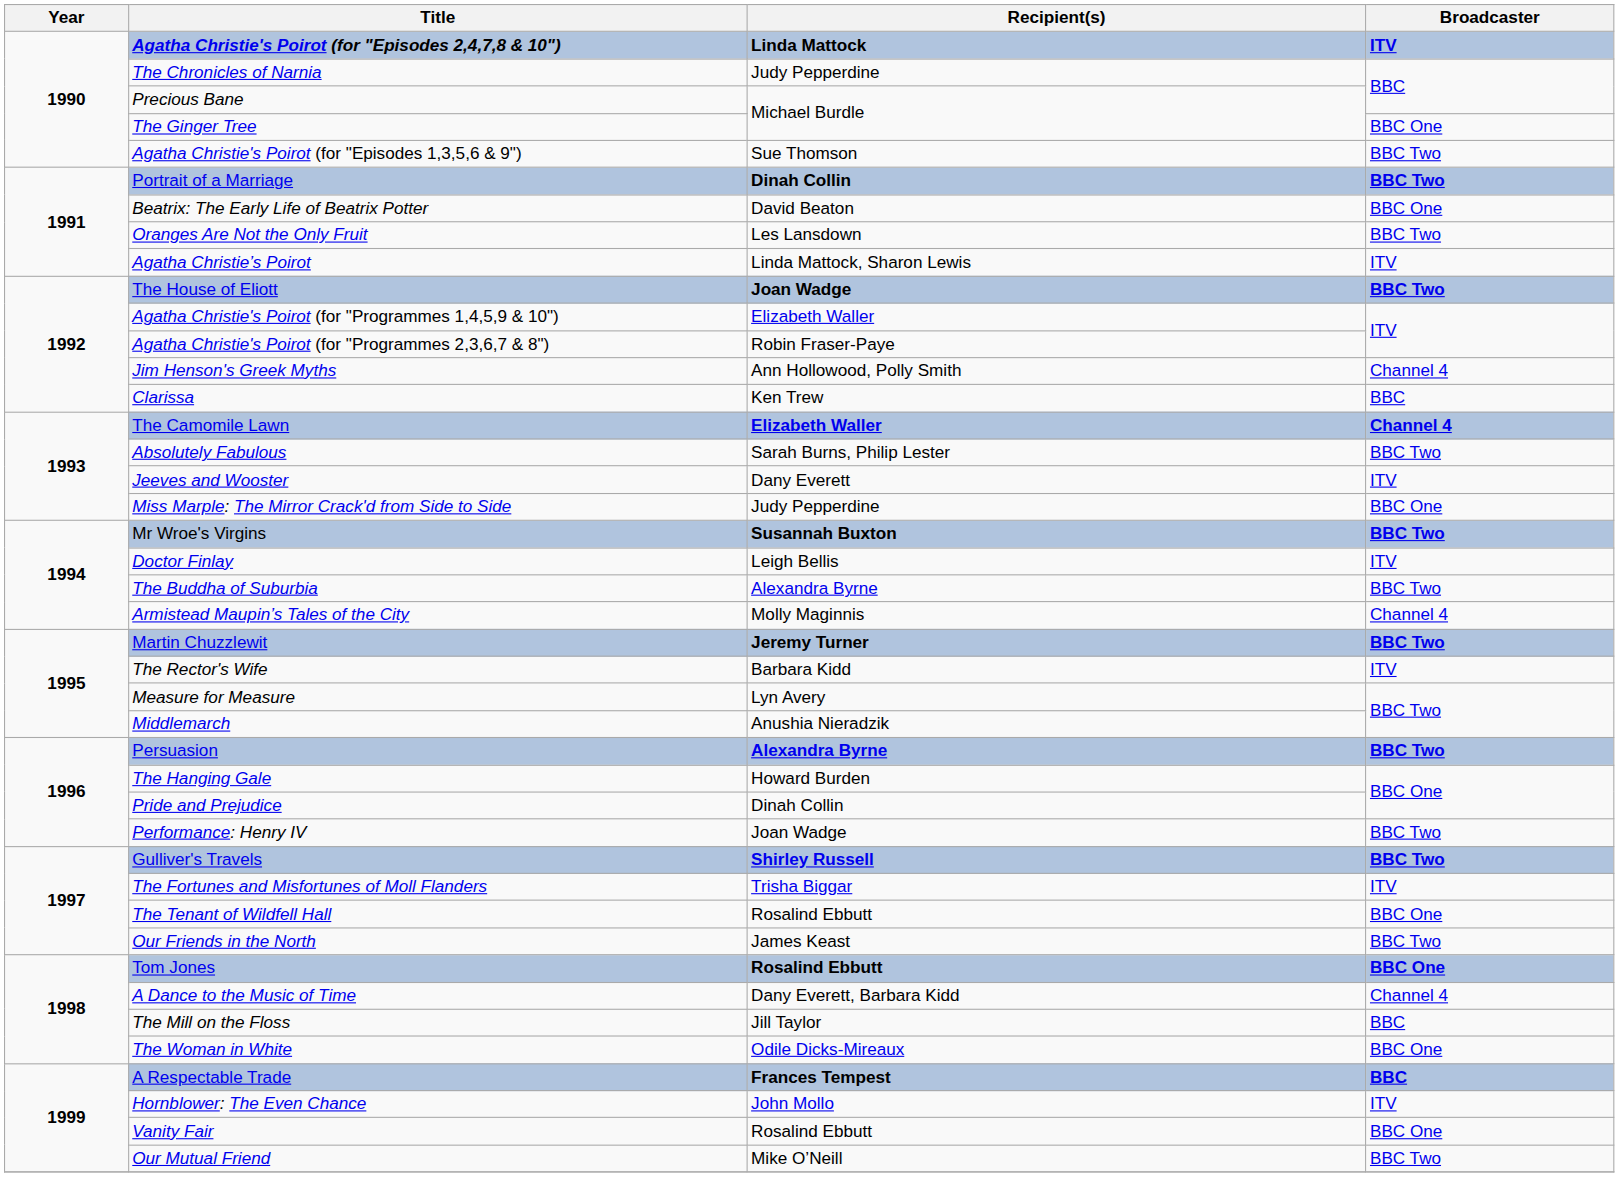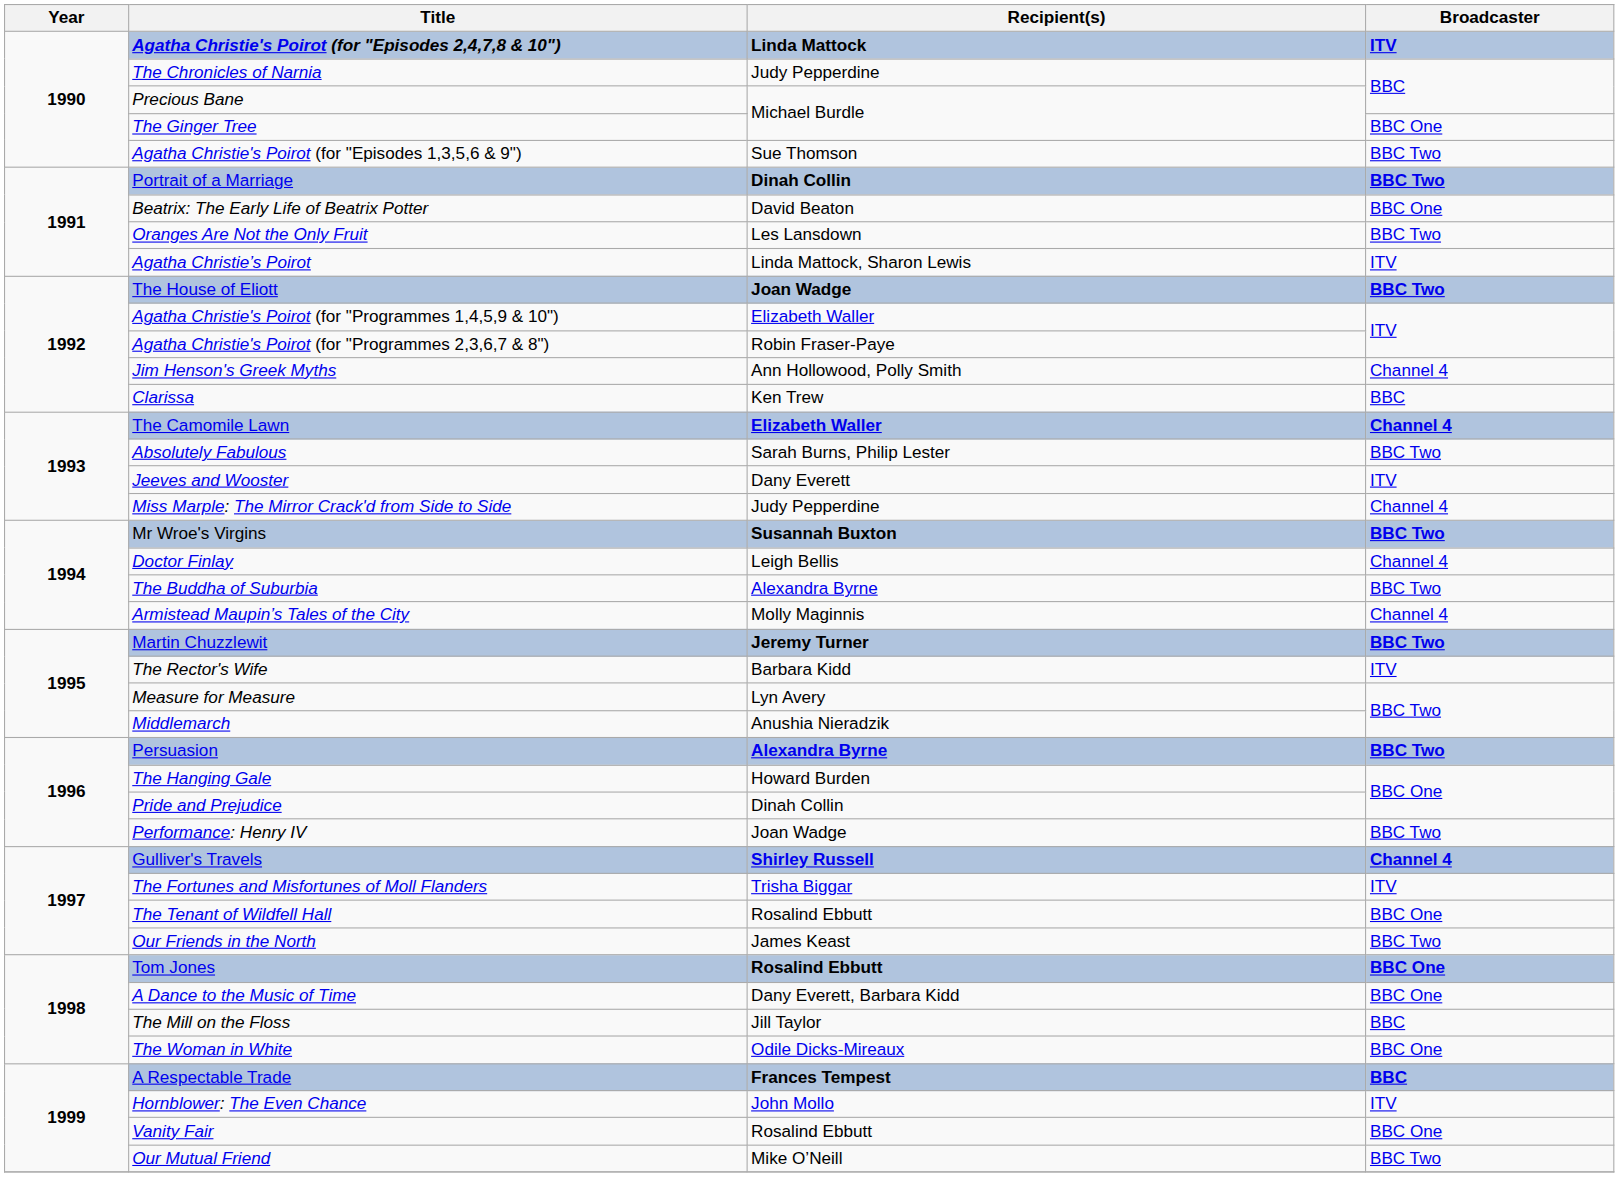 <table class="wikitable" width="95%">
 <tr>
 <th width=5%>Year</th>
 <th width=25%>Title</th>
 <th width=25%><strong>Recipient(s)</strong></th>
 <th width=10%><strong>Broadcaster</strong></th>
 </tr>
 <tr>
 <td rowspan="5" style="text-align:center;"><strong>1990</strong></td>
 <td style="background:#B0C4DE;"><strong><em><a href='#'>Agatha Christie's Poirot</a><strong> (for "Episodes 2,4,7,8 & 10")</strong></td>
 <td style="background:#B0C4DE;"><strong>Linda Mattock</strong></td>
 <td style="background:#B0C4DE;"><strong><a href='#'>ITV</a></strong></td>
 </tr>
 <tr>
 <td><em><a href='#'>The Chronicles of Narnia</a></em></td>
 <td>Judy Pepperdine</td>
 <td rowspan="2"><a href='#'>BBC</a></td>
 </tr>
 <tr>
 <td><em>Precious Bane</em></td>
 <td rowspan="2">Michael Burdle</td>
 </tr>
 <tr>
 <td><em><a href='#'>The Ginger Tree</a></em></td>
 <td><a href='#'>BBC One</a></td>
 </tr>
 <tr>
 <td><em><a href='#'>Agatha Christie's Poirot</a></em> (for "Episodes 1,3,5,6 & 9")</td>
 <td>Sue Thomson</td>
 <td><a href='#'>BBC Two</a></td>
 </tr>
 <tr>
 <td rowspan="4" style="text-align:center;"><strong>1991</strong></td>
 <td style="background:#B0C4DE;"></em></strong><a href='#'>Portrait of a Marriage</a><strong><em></td>
 <td style="background:#B0C4DE;"><strong>Dinah Collin</strong></td>
 <td style="background:#B0C4DE;"><strong><a href='#'>BBC Two</a></strong></td>
 </tr>
 <tr>
 <td><em>Beatrix: The Early Life of Beatrix Potter</em></td>
 <td>David Beaton</td>
 <td><a href='#'>BBC One</a></td>
 </tr>
 <tr>
 <td><em><a href='#'>Oranges Are Not the Only Fruit</a></em></td>
 <td>Les Lansdown</td>
 <td><a href='#'>BBC Two</a></td>
 </tr>
 <tr>
 <td><em><a href='#'>Agatha Christie’s Poirot</a></em></td>
 <td>Linda Mattock, Sharon Lewis</td>
 <td><a href='#'>ITV</a></td>
 </tr>
 <tr>
 <td rowspan="5" style="text-align:center;"><strong>1992</strong></td>
 <td style="background:#B0C4DE;"></em></strong><a href='#'>The House of Eliott</a><strong><em></td>
 <td style="background:#B0C4DE;"><strong>Joan Wadge</strong></td>
 <td style="background:#B0C4DE;"><strong><a href='#'>BBC Two</a></strong></td>
 </tr>
 <tr>
 <td><em><a href='#'>Agatha Christie's Poirot</a></em> (for "Programmes 1,4,5,9 & 10")</td>
 <td><a href='#'>Elizabeth Waller</a></td>
 <td rowspan="2"><a href='#'>ITV</a></td>
 </tr>
 <tr>
 <td><em><a href='#'>Agatha Christie's Poirot</a></em> (for "Programmes 2,3,6,7 & 8")</td>
 <td>Robin Fraser-Paye</td>
 </tr>
 <tr>
 <td><em><a href='#'>Jim Henson's Greek Myths</a></em></td>
 <td>Ann Hollowood, Polly Smith</td>
 <td><a href='#'>Channel 4</a></td>
 </tr>
 <tr>
 <td><em><a href='#'>Clarissa</a></em></td>
 <td>Ken Trew</td>
 <td><a href='#'>BBC</a></td>
 </tr>
 <tr>
 <td rowspan="4" style="text-align:center;"><strong>1993</strong></td>
 <td style="background:#B0C4DE;"></em></strong><a href='#'>The Camomile Lawn</a><strong><em></td>
 <td style="background:#B0C4DE;"><strong><a href='#'>Elizabeth Waller</a></strong></td>
 <td style="background:#B0C4DE;"><strong><a href='#'>Channel 4</a></strong></td>
 </tr>
 <tr>
 <td><em><a href='#'>Absolutely Fabulous</a></em></td>
 <td>Sarah Burns, Philip Lester</td>
 <td><a href='#'>BBC Two</a></td>
 </tr>
 <tr>
 <td><em><a href='#'>Jeeves and Wooster</a></em></td>
 <td>Dany Everett</td>
 <td><a href='#'>ITV</a></td>
 </tr>
 <tr>
 <td><em><a href='#'>Miss Marple</a>: <a href='#'>The Mirror Crack'd from Side to Side</a></em></td>
 <td>Judy Pepperdine</td>
-<td><a href='#'>BBC One</a></td>
+<td><a href='#'>Channel 4</a></td>
 </tr>
 <tr>
 <td rowspan="4" style="text-align:center;"><strong>1994</strong></td>
 <td style="background:#B0C4DE;"></em></strong>Mr Wroe's Virgins<strong><em></td>
 <td style="background:#B0C4DE;"><strong>Susannah Buxton</strong></td>
 <td style="background:#B0C4DE;"><strong><a href='#'>BBC Two</a></strong></td>
 </tr>
 <tr>
 <td><em><a href='#'>Doctor Finlay</a></em></td>
 <td>Leigh Bellis</td>
-<td><a href='#'>ITV</a></td>
+<td><a href='#'>Channel 4</a></td>
 </tr>
 <tr>
 <td><em><a href='#'>The Buddha of Suburbia</a></em></td>
 <td><a href='#'>Alexandra Byrne</a></td>
 <td><a href='#'>BBC Two</a></td>
 </tr>
 <tr>
 <td><em><a href='#'>Armistead Maupin’s Tales of the City</a></em></td>
 <td>Molly Maginnis</td>
 <td><a href='#'>Channel 4</a></td>
 </tr>
 <tr>
 <td rowspan="4" style="text-align:center;"><strong>1995</strong></td>
 <td style="background:#B0C4DE;"></em></strong><a href='#'>Martin Chuzzlewit</a><strong><em></td>
 <td style="background:#B0C4DE;"><strong>Jeremy Turner</strong></td>
 <td style="background:#B0C4DE;"><strong><a href='#'>BBC Two</a></strong></td>
 </tr>
 <tr>
 <td><em>The Rector's Wife</em></td>
 <td>Barbara Kidd</td>
 <td><a href='#'>ITV</a></td>
 </tr>
 <tr>
 <td><em>Measure for Measure</em></td>
 <td>Lyn Avery</td>
 <td rowspan="2"><a href='#'>BBC Two</a></td>
 </tr>
 <tr>
 <td><em><a href='#'>Middlemarch</a></em></td>
 <td>Anushia Nieradzik</td>
 </tr>
 <tr>
 <td rowspan="4" style="text-align:center;"><strong>1996</strong></td>
 <td style="background:#B0C4DE;"></em></strong><a href='#'>Persuasion</a><strong><em></td>
 <td style="background:#B0C4DE;"><strong><a href='#'>Alexandra Byrne</a></strong></td>
 <td style="background:#B0C4DE;"><strong><a href='#'>BBC Two</a></strong></td>
 </tr>
 <tr>
 <td><em><a href='#'>The Hanging Gale</a></em></td>
 <td>Howard Burden</td>
 <td rowspan="2"><a href='#'>BBC One</a></td>
 </tr>
 <tr>
 <td><em><a href='#'>Pride and Prejudice</a></em></td>
 <td>Dinah Collin</td>
 </tr>
 <tr>
 <td><em><a href='#'>Performance</a>: Henry IV</em></td>
 <td>Joan Wadge</td>
 <td><a href='#'>BBC Two</a></td>
 </tr>
 <tr>
 <td rowspan="4" style="text-align:center;"><strong>1997</strong></td>
 <td style="background:#B0C4DE;"></em></strong><a href='#'>Gulliver's Travels</a><strong><em></td>
 <td style="background:#B0C4DE;"><strong><a href='#'>Shirley Russell</a></strong></td>
-<td style="background:#B0C4DE;"><strong><a href='#'>BBC Two</a></strong></td>
+<td style="background:#B0C4DE;"><strong><a href='#'>Channel 4</a></strong></td>
 </tr>
 <tr>
 <td><em><a href='#'>The Fortunes and Misfortunes of Moll Flanders</a></em></td>
 <td><a href='#'>Trisha Biggar</a></td>
 <td><a href='#'>ITV</a></td>
 </tr>
 <tr>
 <td><em><a href='#'>The Tenant of Wildfell Hall</a></em></td>
 <td>Rosalind Ebbutt</td>
 <td><a href='#'>BBC One</a></td>
 </tr>
 <tr>
 <td><em><a href='#'>Our Friends in the North</a></em></td>
 <td>James Keast</td>
 <td><a href='#'>BBC Two</a></td>
 </tr>
 <tr>
 <td rowspan="4" style="text-align:center;"><strong>1998</strong></td>
 <td style="background:#B0C4DE;"></em></strong><a href='#'>Tom Jones</a><strong><em></td>
 <td style="background:#B0C4DE;"><strong>Rosalind Ebbutt</strong></td>
 <td style="background:#B0C4DE;"><strong><a href='#'>BBC One</a></strong></td>
 </tr>
 <tr>
 <td><em><a href='#'>A Dance to the Music of Time</a></em></td>
 <td>Dany Everett, Barbara Kidd</td>
-<td><a href='#'>Channel 4</a></td>
+<td><a href='#'>BBC One</a></td>
 </tr>
 <tr>
 <td><em>The Mill on the Floss</em></td>
 <td>Jill Taylor</td>
 <td><a href='#'>BBC</a></td>
 </tr>
 <tr>
 <td><em><a href='#'>The Woman in White</a></em></td>
 <td><a href='#'>Odile Dicks-Mireaux</a></td>
 <td><a href='#'>BBC One</a></td>
 </tr>
 <tr>
 <td rowspan="4" style="text-align:center;"><strong>1999</strong></td>
 <td style="background:#B0C4DE;"></em></strong><a href='#'>A Respectable Trade</a><strong><em></td>
 <td style="background:#B0C4DE;"><strong>Frances Tempest</strong></td>
 <td style="background:#B0C4DE;"><strong><a href='#'>BBC</a></strong></td>
 </tr>
 <tr>
 <td><em><a href='#'>Hornblower</a>: <a href='#'>The Even Chance</a></em></td>
 <td><a href='#'>John Mollo</a></td>
 <td><a href='#'>ITV</a></td>
 </tr>
 <tr>
 <td><em><a href='#'>Vanity Fair</a></em></td>
 <td>Rosalind Ebbutt</td>
 <td><a href='#'>BBC One</a></td>
 </tr>
 <tr>
 <td><em><a href='#'>Our Mutual Friend</a></em></td>
 <td>Mike O’Neill</td>
 <td><a href='#'>BBC Two</a></td>
 </tr>
 <tr>
 </tr>
 </table>
